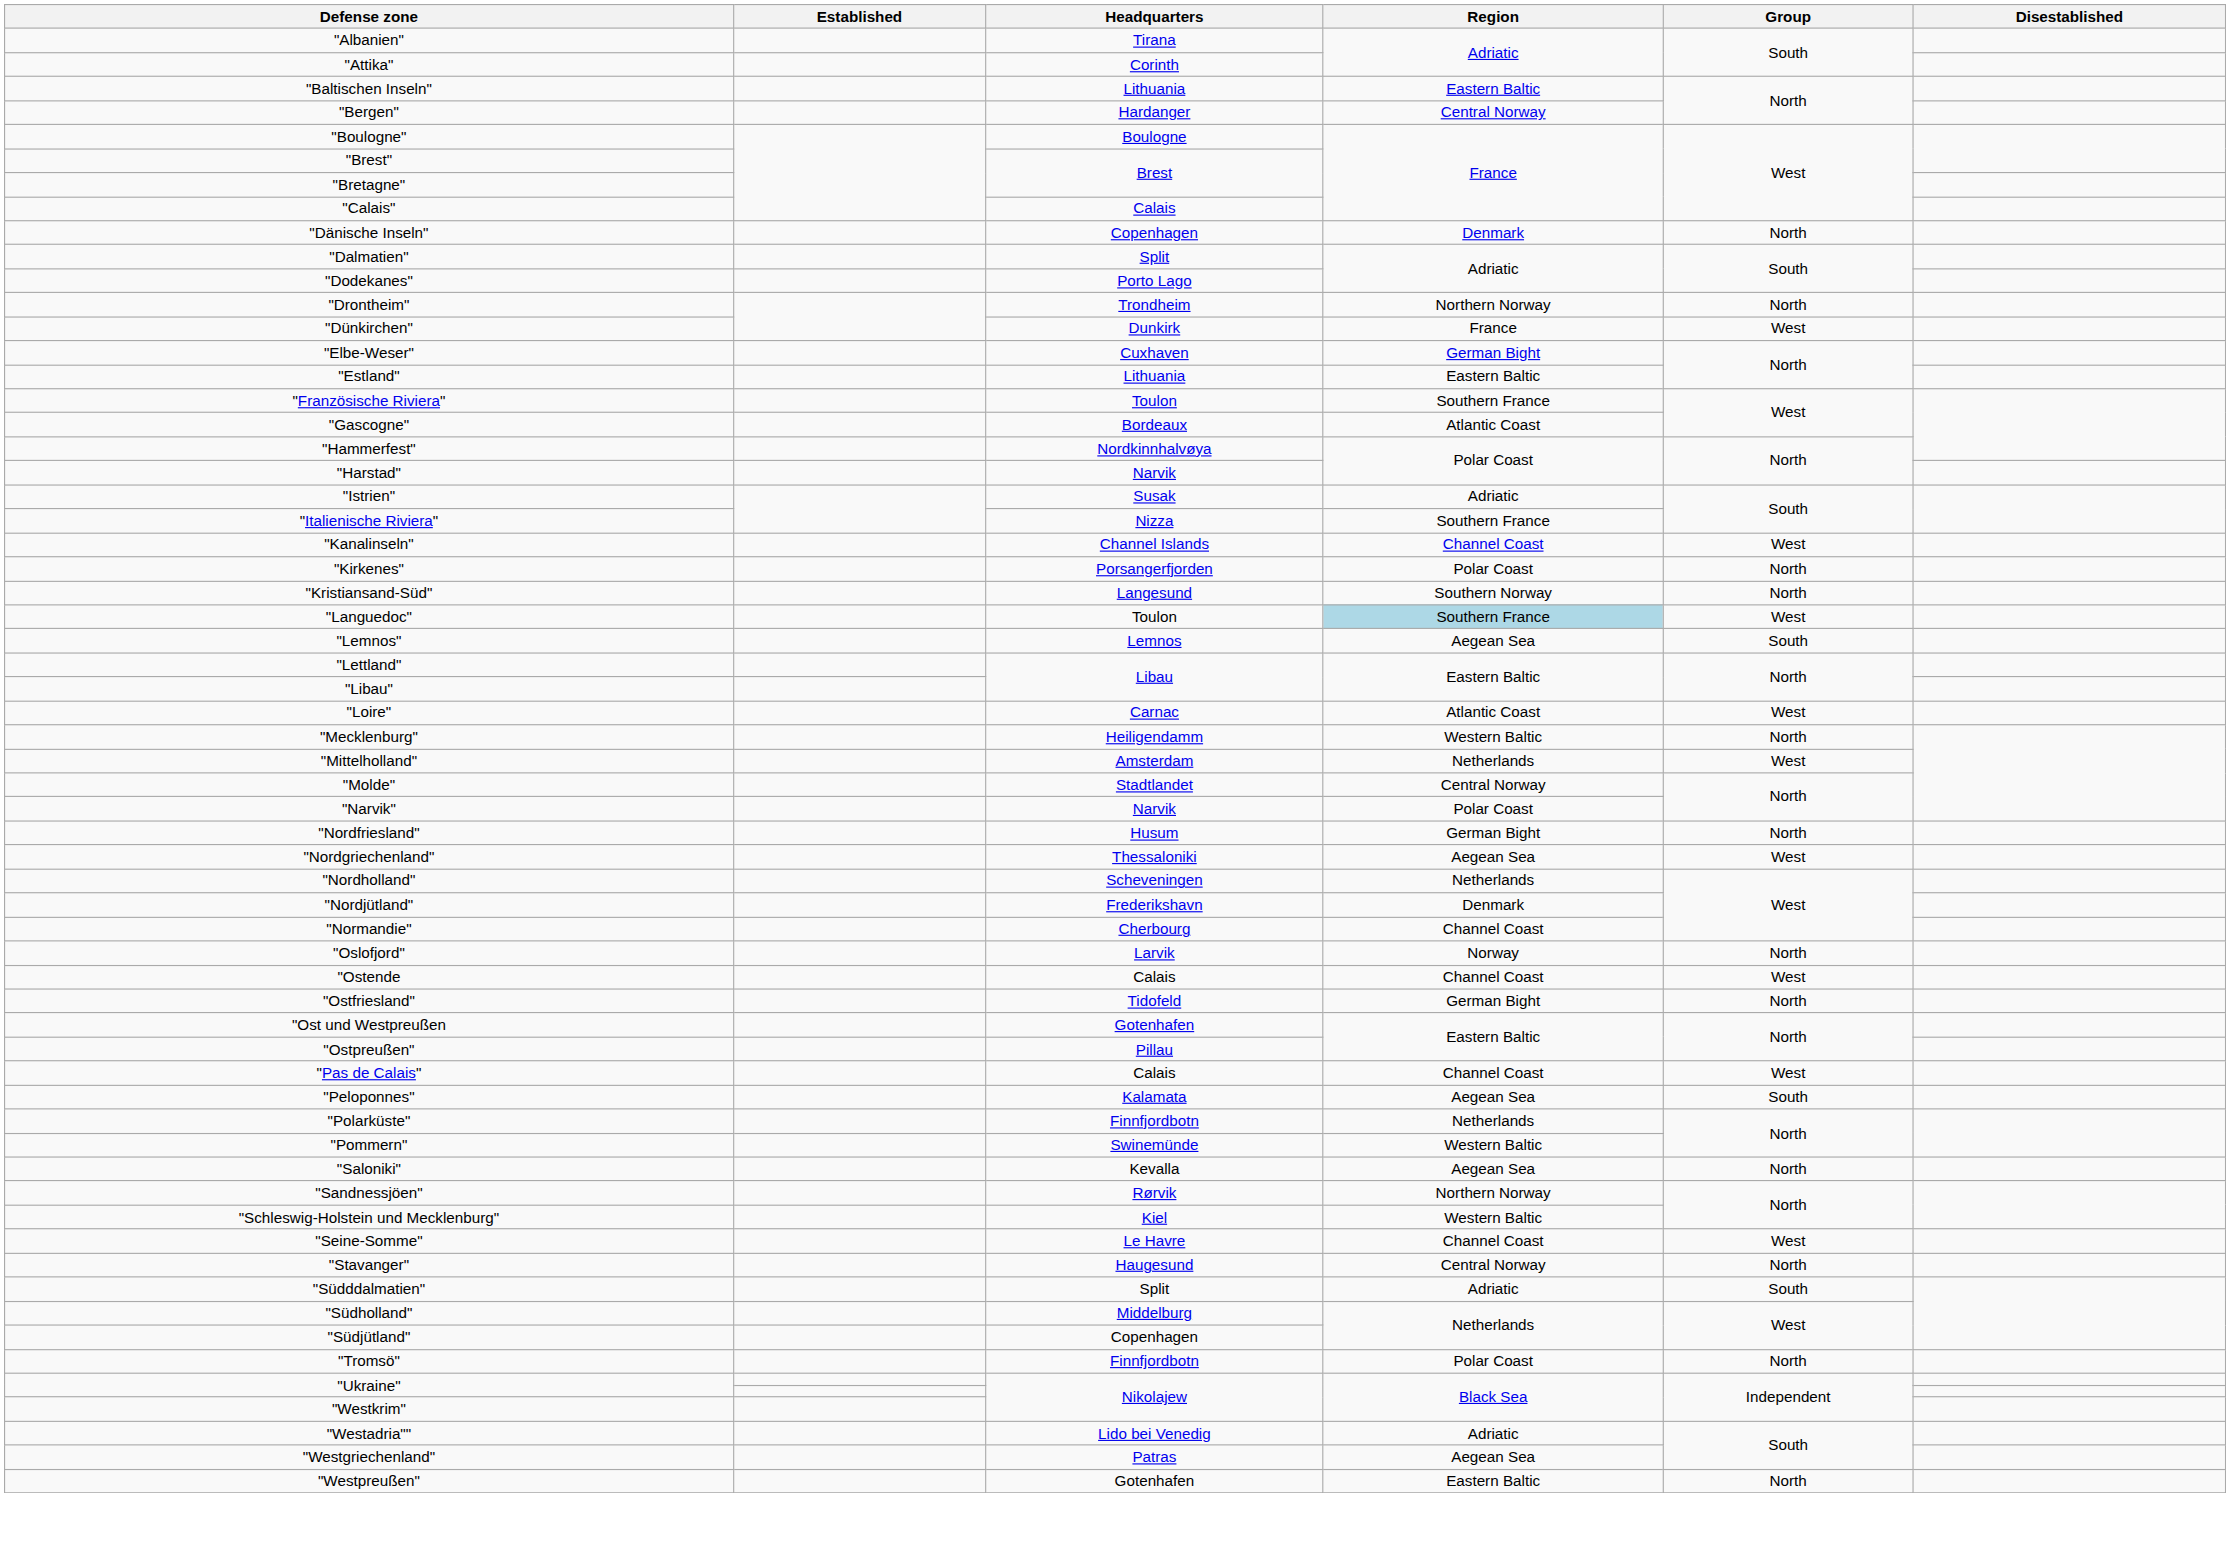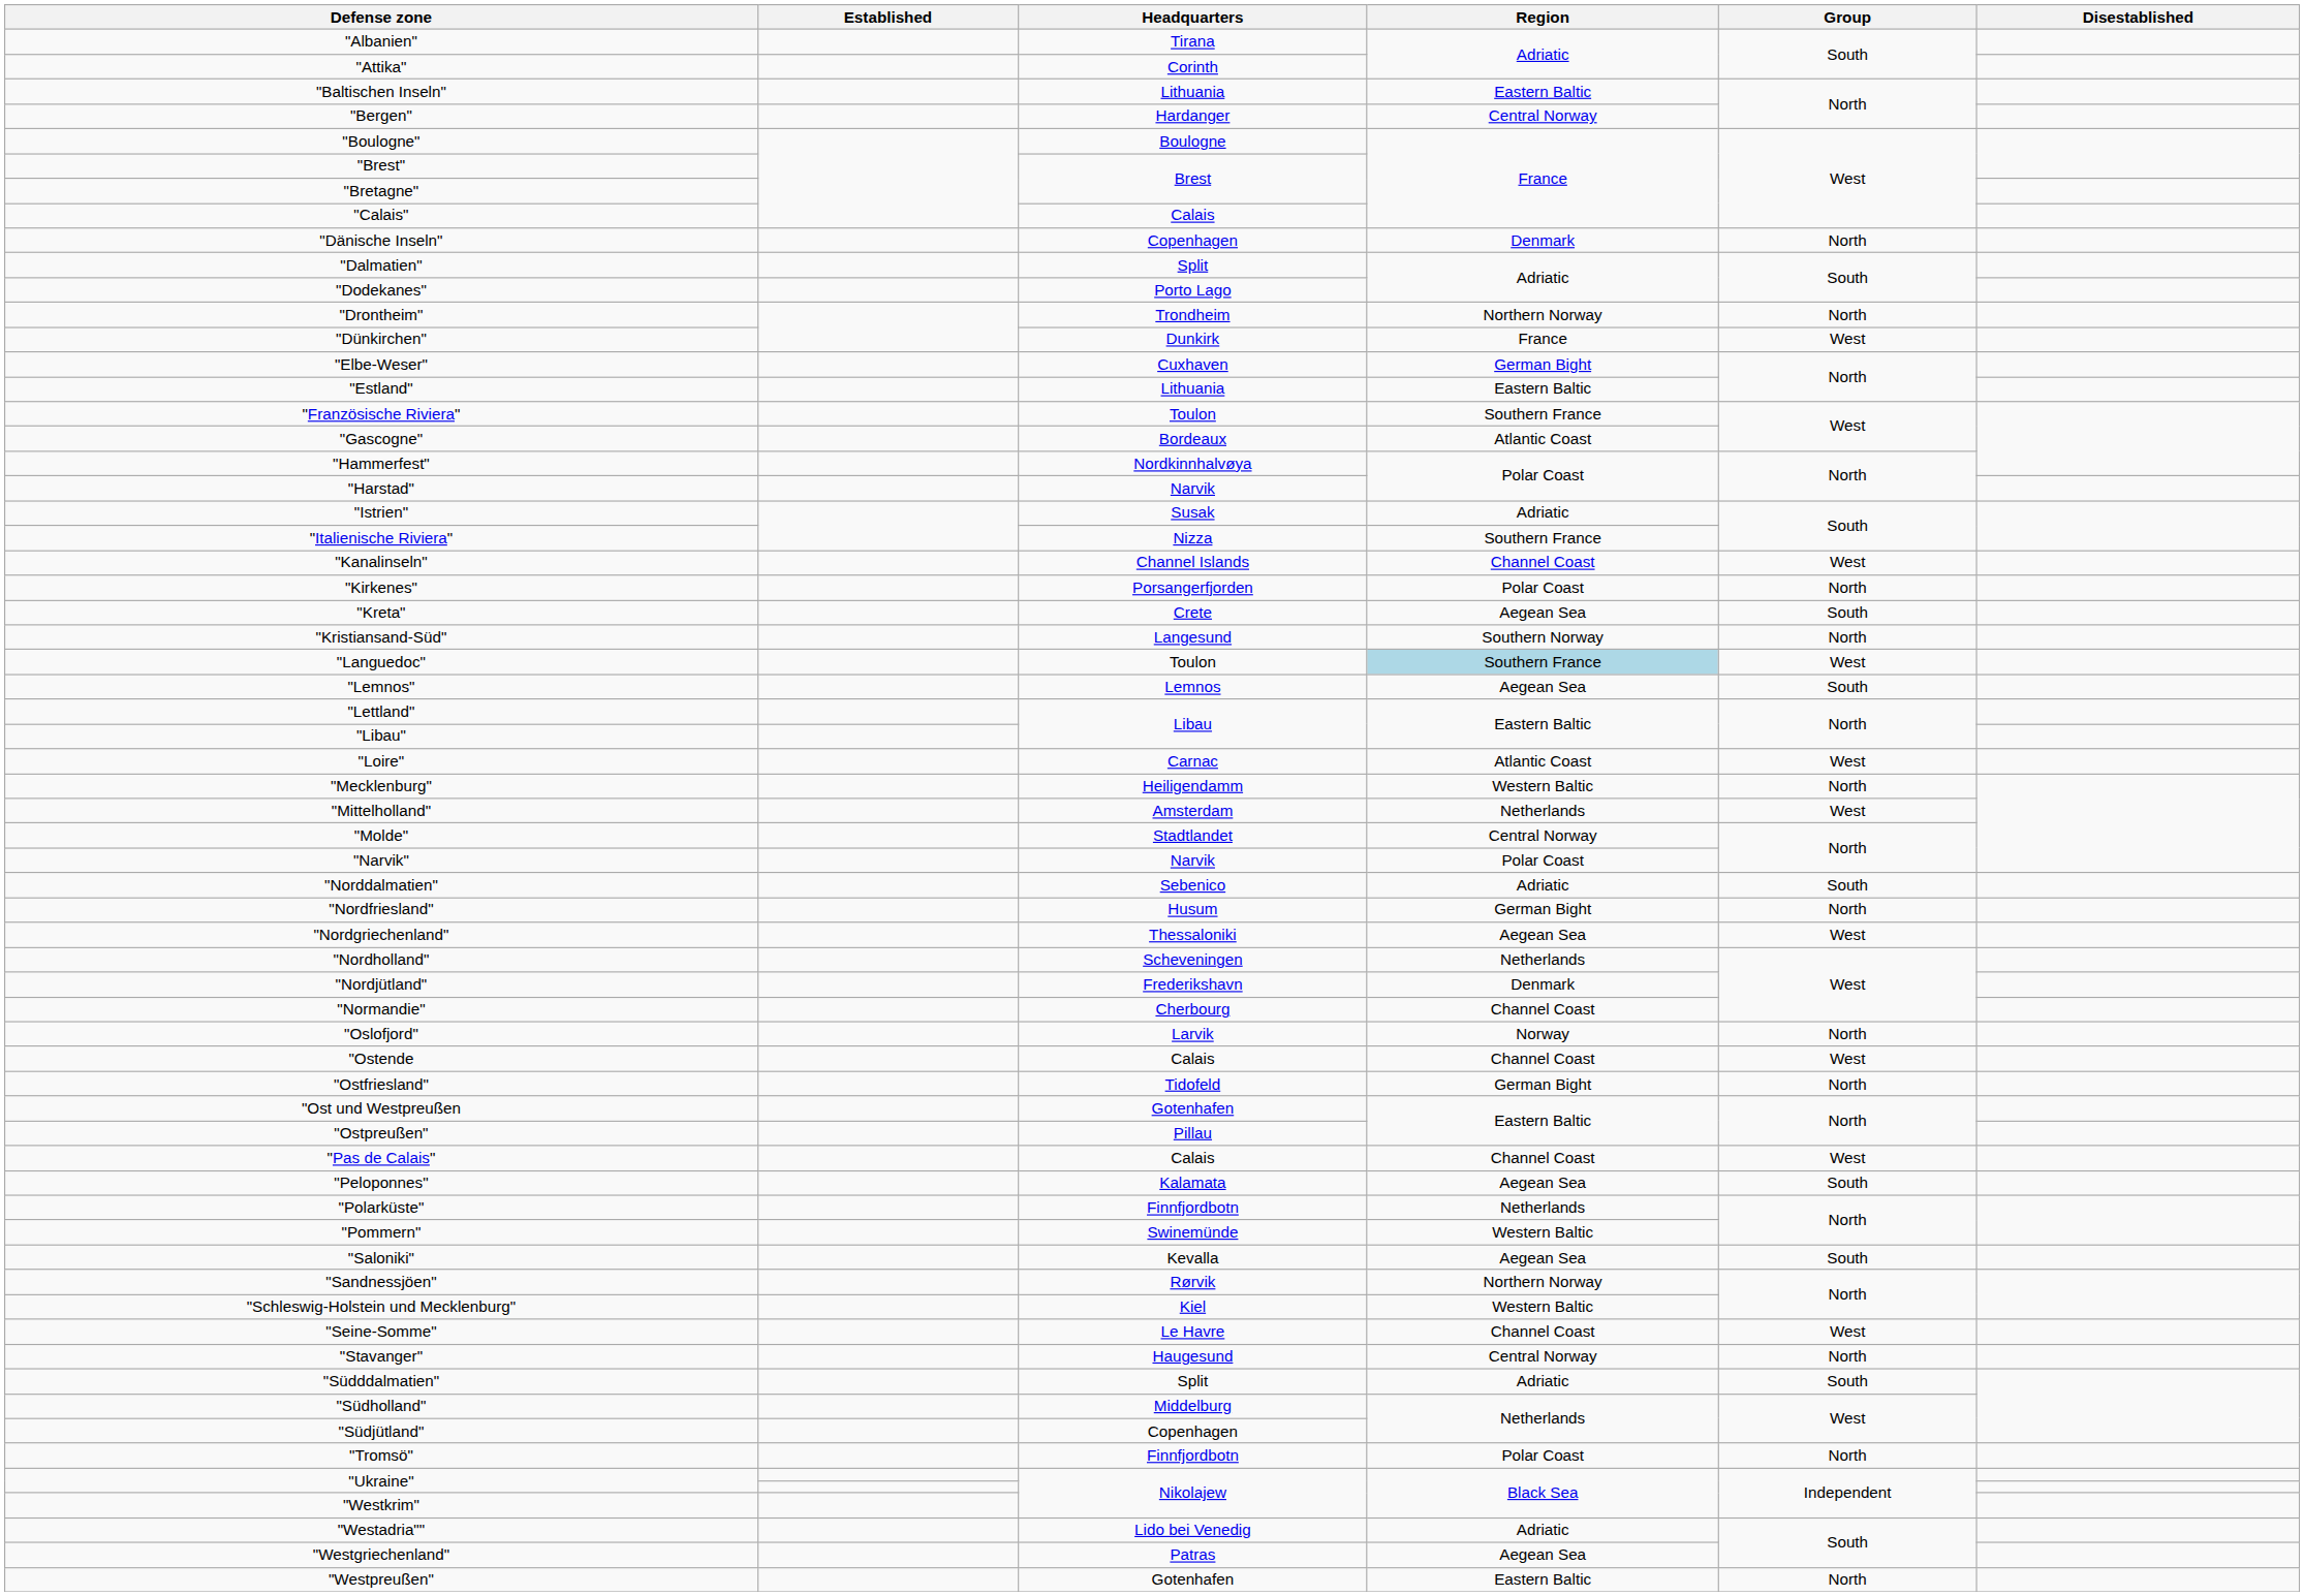 <table class="wikitable sortable" style="text-align:center; width:100%; font-size:85%;" cellspacing="1">
 <tr>
 <th>Defense zone</th>
 <th>Established</th>
 <th>Headquarters</th>
 <th>Region</th>
 <th>Group</th>
 <th>Disestablished</th>
 </tr>
 <tr>
 <td>"Albanien"</td>
 <td></td>
 <td><a href='#'>Tirana</a></td>
 <td rowspan=2><a href='#'>Adriatic</a></td>
 <td rowspan=2>South</td>
 <td></td>
 </tr>
 <tr>
 <td>"Attika"</td>
 <td></td>
 <td><a href='#'>Corinth</a></td>
 <td></td>
 </tr>
 <tr>
 <td>"Baltischen Inseln"</td>
 <td></td>
 <td><a href='#'>Lithuania</a></td>
 <td><a href='#'>Eastern Baltic</a></td>
 <td rowspan=2>North</td>
 <td></td>
 </tr>
 <tr>
 <td>"Bergen"</td>
 <td></td>
 <td><a href='#'>Hardanger</a></td>
 <td><a href='#'>Central Norway</a></td>
 <td></td>
 </tr>
 <tr>
 <td>"Boulogne"</td>
 <td rowspan=4></td>
 <td><a href='#'>Boulogne</a></td>
 <td rowspan=4><a href='#'>France</a></td>
 <td rowspan=4>West</td>
 <td rowspan=2></td>
 </tr>
 <tr>
 <td>"Brest"</td>
 <td rowspan=2><a href='#'>Brest</a></td>
 </tr>
 <tr>
 <td>"Bretagne"</td>
 <td></td>
 </tr>
 <tr>
 <td>"Calais"</td>
 <td><a href='#'>Calais</a></td>
 <td></td>
 </tr>
 <tr>
 <td>"Dänische Inseln"</td>
 <td></td>
 <td><a href='#'>Copenhagen</a></td>
 <td><a href='#'>Denmark</a></td>
 <td>North</td>
 <td></td>
 </tr>
 <tr>
 <td>"Dalmatien"</td>
 <td></td>
 <td><a href='#'>Split</a></td>
 <td rowspan=2>Adriatic</td>
 <td rowspan=2>South</td>
 <td></td>
 </tr>
 <tr>
 <td>"Dodekanes"</td>
 <td></td>
 <td><a href='#'>Porto Lago</a></td>
 <td></td>
 </tr>
 <tr>
 <td>"Drontheim"</td>
 <td rowspan=2></td>
 <td><a href='#'>Trondheim</a></td>
 <td>Northern Norway</td>
 <td>North</td>
 <td></td>
 </tr>
 <tr>
 <td>"Dünkirchen"</td>
 <td><a href='#'>Dunkirk</a></td>
 <td>France</td>
 <td>West</td>
 <td></td>
 </tr>
 <tr>
 <td>"Elbe-Weser"</td>
 <td></td>
 <td><a href='#'>Cuxhaven</a></td>
 <td><a href='#'>German Bight</a></td>
 <td rowspan=2>North</td>
 <td></td>
 </tr>
 <tr>
 <td>"Estland"</td>
 <td></td>
 <td><a href='#'>Lithuania</a></td>
 <td>Eastern Baltic</td>
 <td></td>
 </tr>
 <tr>
 <td>"<a href='#'>Französische Riviera</a>"</td>
 <td></td>
 <td><a href='#'>Toulon</a></td>
 <td>Southern France</td>
 <td rowspan=2>West</td>
 <td rowspan=3></td>
 </tr>
 <tr>
 <td>"Gascogne"</td>
 <td></td>
 <td><a href='#'>Bordeaux</a></td>
 <td>Atlantic Coast</td>
 </tr>
 <tr>
 <td>"Hammerfest"</td>
 <td></td>
 <td><a href='#'>Nordkinnhalvøya</a></td>
 <td rowspan=2>Polar Coast</td>
 <td rowspan=2>North</td>
 </tr>
 <tr>
 <td>"Harstad"</td>
 <td></td>
 <td><a href='#'>Narvik</a></td>
 <td></td>
 </tr>
 <tr>
 <td>"Istrien"</td>
 <td rowspan=2></td>
 <td><a href='#'>Susak</a></td>
 <td>Adriatic</td>
 <td rowspan=2>South</td>
 <td rowspan=2></td>
 </tr>
 <tr>
 <td>"<a href='#'>Italienische Riviera</a>"</td>
 <td><a href='#'>Nizza</a></td>
 <td>Southern France</td>
 </tr>
 <tr>
 <td>"Kanalinseln"</td>
 <td></td>
 <td><a href='#'>Channel Islands</a></td>
 <td><a href='#'>Channel Coast</a></td>
 <td>West</td>
 <td></td>
 </tr>
 <tr>
 <td>"Kirkenes"</td>
 <td></td>
 <td><a href='#'>Porsangerfjorden</a></td>
 <td>Polar Coast</td>
 <td>North</td>
 <td></td>
 </tr>
 <tr>
+<td>"Kreta"</td>
+<td></td>
+<td><a href='#'>Crete</a></td>
+<td>Aegean Sea</td>
+<td>South</td>
+<td></td>
+</tr>
+<tr>
 <td>"Kristiansand-Süd"</td>
 <td></td>
 <td><a href='#'>Langesund</a></td>
 <td>Southern Norway</td>
 <td>North</td>
 <td></td>
 </tr>
 <tr>
 <td>"Languedoc"</td>
 <td></td>
 <td>Toulon</td>
 <td style="background: lightblue;">Southern France</td>
 <td>West</td>
 <td></td>
 </tr>
 <tr>
 <td>"Lemnos"</td>
 <td></td>
 <td><a href='#'>Lemnos</a></td>
 <td>Aegean Sea</td>
 <td>South</td>
 <td></td>
 </tr>
 <tr>
 <td>"Lettland"</td>
 <td></td>
 <td rowspan=2><a href='#'>Libau</a></td>
 <td rowspan=2>Eastern Baltic</td>
 <td rowspan=2>North</td>
 <td></td>
 </tr>
 <tr>
 <td>"Libau"</td>
 <td></td>
 <td></td>
 </tr>
 <tr>
 <td>"Loire"</td>
 <td></td>
 <td><a href='#'>Carnac</a></td>
 <td>Atlantic Coast</td>
 <td>West</td>
 <td></td>
 </tr>
 <tr>
 <td>"Mecklenburg"</td>
 <td></td>
 <td><a href='#'>Heiligendamm</a></td>
 <td>Western Baltic</td>
 <td>North</td>
 <td rowspan=4></td>
 </tr>
 <tr>
 <td>"Mittelholland"</td>
 <td></td>
 <td><a href='#'>Amsterdam</a></td>
 <td>Netherlands</td>
 <td>West</td>
 </tr>
 <tr>
 <td>"Molde"</td>
 <td></td>
 <td><a href='#'>Stadtlandet</a></td>
 <td>Central Norway</td>
 <td rowspan=2>North</td>
 </tr>
 <tr>
 <td>"Narvik"</td>
 <td></td>
 <td><a href='#'>Narvik</a></td>
 <td>Polar Coast</td>
+</tr>
+<tr>
+<td>"Norddalmatien"</td>
+<td></td>
+<td><a href='#'>Sebenico</a></td>
+<td>Adriatic</td>
+<td>South</td>
+<td></td>
 </tr>
 <tr>
 <td>"Nordfriesland"</td>
 <td></td>
 <td><a href='#'>Husum</a></td>
 <td>German Bight</td>
 <td>North</td>
 <td></td>
 </tr>
 <tr>
 <td>"Nordgriechenland"</td>
 <td></td>
 <td><a href='#'>Thessaloniki</a></td>
 <td>Aegean Sea</td>
 <td>West</td>
 <td></td>
 </tr>
 <tr>
 <td>"Nordholland"</td>
 <td></td>
 <td><a href='#'>Scheveningen</a></td>
 <td>Netherlands</td>
 <td rowspan=3>West</td>
 <td></td>
 </tr>
 <tr>
 <td>"Nordjütland"</td>
 <td></td>
 <td><a href='#'>Frederikshavn</a></td>
 <td>Denmark</td>
 <td></td>
 </tr>
 <tr>
 <td>"Normandie"</td>
 <td></td>
 <td><a href='#'>Cherbourg</a></td>
 <td>Channel Coast</td>
 <td></td>
 </tr>
 <tr>
 <td>"Oslofjord"</td>
 <td></td>
 <td><a href='#'>Larvik</a></td>
 <td>Norway</td>
 <td>North</td>
 <td></td>
 </tr>
 <tr>
 <td>"Ostende</td>
 <td></td>
 <td>Calais</td>
 <td>Channel Coast</td>
 <td>West</td>
 <td></td>
 </tr>
 <tr>
 <td>"Ostfriesland"</td>
 <td></td>
 <td><a href='#'>Tidofeld</a></td>
 <td>German Bight</td>
 <td>North</td>
 <td></td>
 </tr>
 <tr>
 <td>"Ost und Westpreußen</td>
 <td></td>
 <td><a href='#'>Gotenhafen</a></td>
 <td rowspan=2>Eastern Baltic</td>
 <td rowspan=2>North</td>
 <td></td>
 </tr>
 <tr>
 <td>"Ostpreußen"</td>
 <td></td>
 <td><a href='#'>Pillau</a></td>
 <td></td>
 </tr>
 <tr>
 <td>"<a href='#'>Pas de Calais</a>"</td>
 <td></td>
 <td>Calais</td>
 <td>Channel Coast</td>
 <td>West</td>
 <td></td>
 </tr>
 <tr>
 <td>"Peloponnes"</td>
 <td></td>
 <td><a href='#'>Kalamata</a></td>
 <td>Aegean Sea</td>
 <td>South</td>
 <td></td>
 </tr>
 <tr>
 <td>"Polarküste"</td>
 <td></td>
 <td><a href='#'>Finnfjordbotn</a></td>
 <td>Netherlands</td>
 <td rowspan=2>North</td>
 <td rowspan=2></td>
 </tr>
 <tr>
 <td>"Pommern"</td>
 <td></td>
 <td><a href='#'>Swinemünde</a></td>
 <td>Western Baltic</td>
 </tr>
 <tr>
 <td>"Saloniki"</td>
 <td></td>
 <td>Kevalla</td>
 <td>Aegean Sea</td>
-<td>North</td>
+<td>South</td>
 <td></td>
 </tr>
 <tr>
 <td>"Sandnessjöen"</td>
 <td></td>
 <td><a href='#'>Rørvik</a></td>
 <td>Northern Norway</td>
 <td rowspan=2>North</td>
 <td rowspan=2></td>
 </tr>
 <tr>
 <td>"Schleswig-Holstein und Mecklenburg"</td>
 <td></td>
 <td><a href='#'>Kiel</a></td>
 <td>Western Baltic</td>
 </tr>
 <tr>
 <td>"Seine-Somme"</td>
 <td></td>
 <td><a href='#'>Le Havre</a></td>
 <td>Channel Coast</td>
 <td>West</td>
 <td></td>
 </tr>
 <tr>
 <td>"Stavanger"</td>
 <td></td>
 <td><a href='#'>Haugesund</a></td>
 <td>Central Norway</td>
 <td>North</td>
 <td></td>
 </tr>
 <tr>
 <td>"Südddalmatien"</td>
 <td></td>
 <td>Split</td>
 <td>Adriatic</td>
 <td>South</td>
 <td rowspan=3></td>
 </tr>
 <tr>
 <td>"Südholland"</td>
 <td></td>
 <td><a href='#'>Middelburg</a></td>
 <td rowspan=2>Netherlands</td>
 <td rowspan=2>West</td>
 </tr>
 <tr>
 <td>"Südjütland"</td>
 <td></td>
 <td>Copenhagen</td>
 </tr>
 <tr>
 <td>"Tromsö"</td>
 <td></td>
 <td><a href='#'>Finnfjordbotn</a></td>
 <td>Polar Coast</td>
 <td>North</td>
 <td></td>
 </tr>
 <tr>
 <td rowspan=2>"Ukraine"</td>
 <td></td>
 <td rowspan=3><a href='#'>Nikolajew</a></td>
 <td rowspan=3><a href='#'>Black Sea</a></td>
 <td rowspan=3>Independent</td>
 <td></td>
 </tr>
 <tr>
 <td></td>
 <td></td>
 </tr>
 <tr>
 <td>"Westkrim"</td>
 <td></td>
 <td></td>
 </tr>
 <tr>
 <td>"Westadria""</td>
 <td></td>
 <td><a href='#'>Lido bei Venedig</a></td>
 <td>Adriatic</td>
 <td rowspan=2>South</td>
 <td></td>
 </tr>
 <tr>
 <td>"Westgriechenland"</td>
 <td></td>
 <td><a href='#'>Patras</a></td>
 <td>Aegean Sea</td>
 <td></td>
 </tr>
 <tr>
 <td>"Westpreußen"</td>
 <td></td>
 <td>Gotenhafen</td>
 <td>Eastern Baltic</td>
 <td>North</td>
 <td></td>
 </tr>
 <tr>
 </tr>
 </table>
